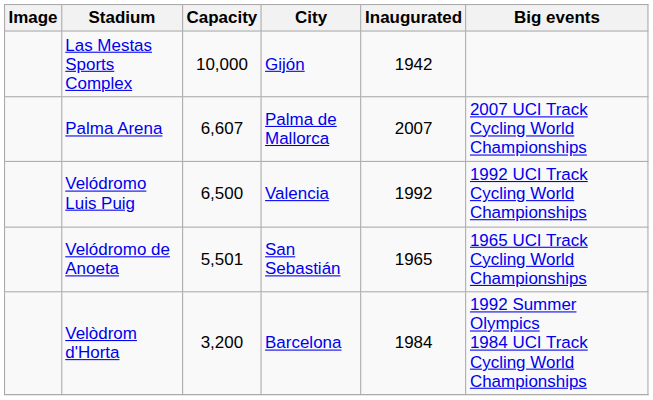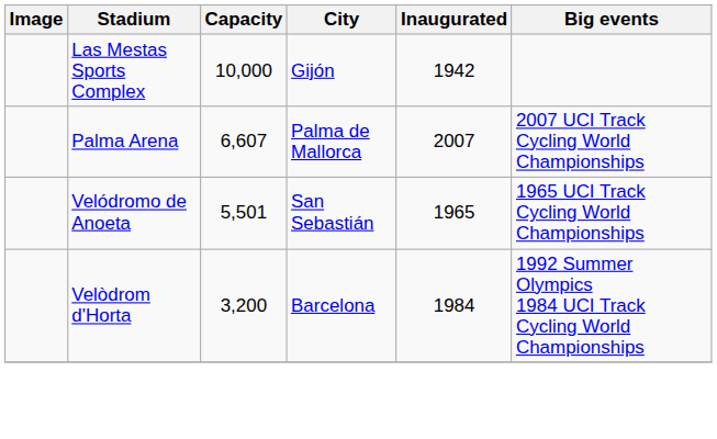 <table class="wikitable sortable">
 <tr>
 <th>Image</th>
 <th>Stadium</th>
 <th>Capacity</th>
 <th>City</th>
 <th>Inaugurated</th>
 <th>Big events</th>
 </tr>
 <tr>
 <td></td>
 <td><a href='#'>Las Mestas Sports Complex</a></td>
 <td align="center">10,000</td>
 <td> <a href='#'>Gijón</a></td>
 <td align="center">1942</td>
 <td></td>
 </tr>
 <tr>
 <td></td>
 <td><a href='#'>Palma Arena</a></td>
 <td align="center">6,607</td>
 <td> <a href='#'>Palma de Mallorca</a></td>
 <td align="center">2007</td>
 <td><a href='#'>2007 UCI Track Cycling World Championships</a></td>
 </tr>
 <tr>
 <td></td>
-<td><a href='#'>Velódromo Luis Puig</a></td>
-<td align="center">6,500</td>
-<td> <a href='#'>Valencia</a></td>
-<td align="center">1992</td>
-<td><a href='#'>1992 UCI Track Cycling World Championships</a></td>
-</tr>
-<tr>
-<td></td>
 <td><a href='#'>Velódromo de Anoeta</a></td>
 <td align="center">5,501</td>
 <td> <a href='#'>San Sebastián</a></td>
 <td align="center">1965</td>
 <td><a href='#'>1965 UCI Track Cycling World Championships</a></td>
 </tr>
 <tr>
 <td></td>
 <td><a href='#'>Velòdrom d'Horta</a></td>
 <td align="center">3,200</td>
 <td> <a href='#'>Barcelona</a></td>
 <td align="center">1984</td>
 <td><a href='#'>1992 Summer Olympics</a> <br> <a href='#'>1984 UCI Track Cycling World Championships</a></td>
 </tr>
 <tr>
 </tr>
 </table>
